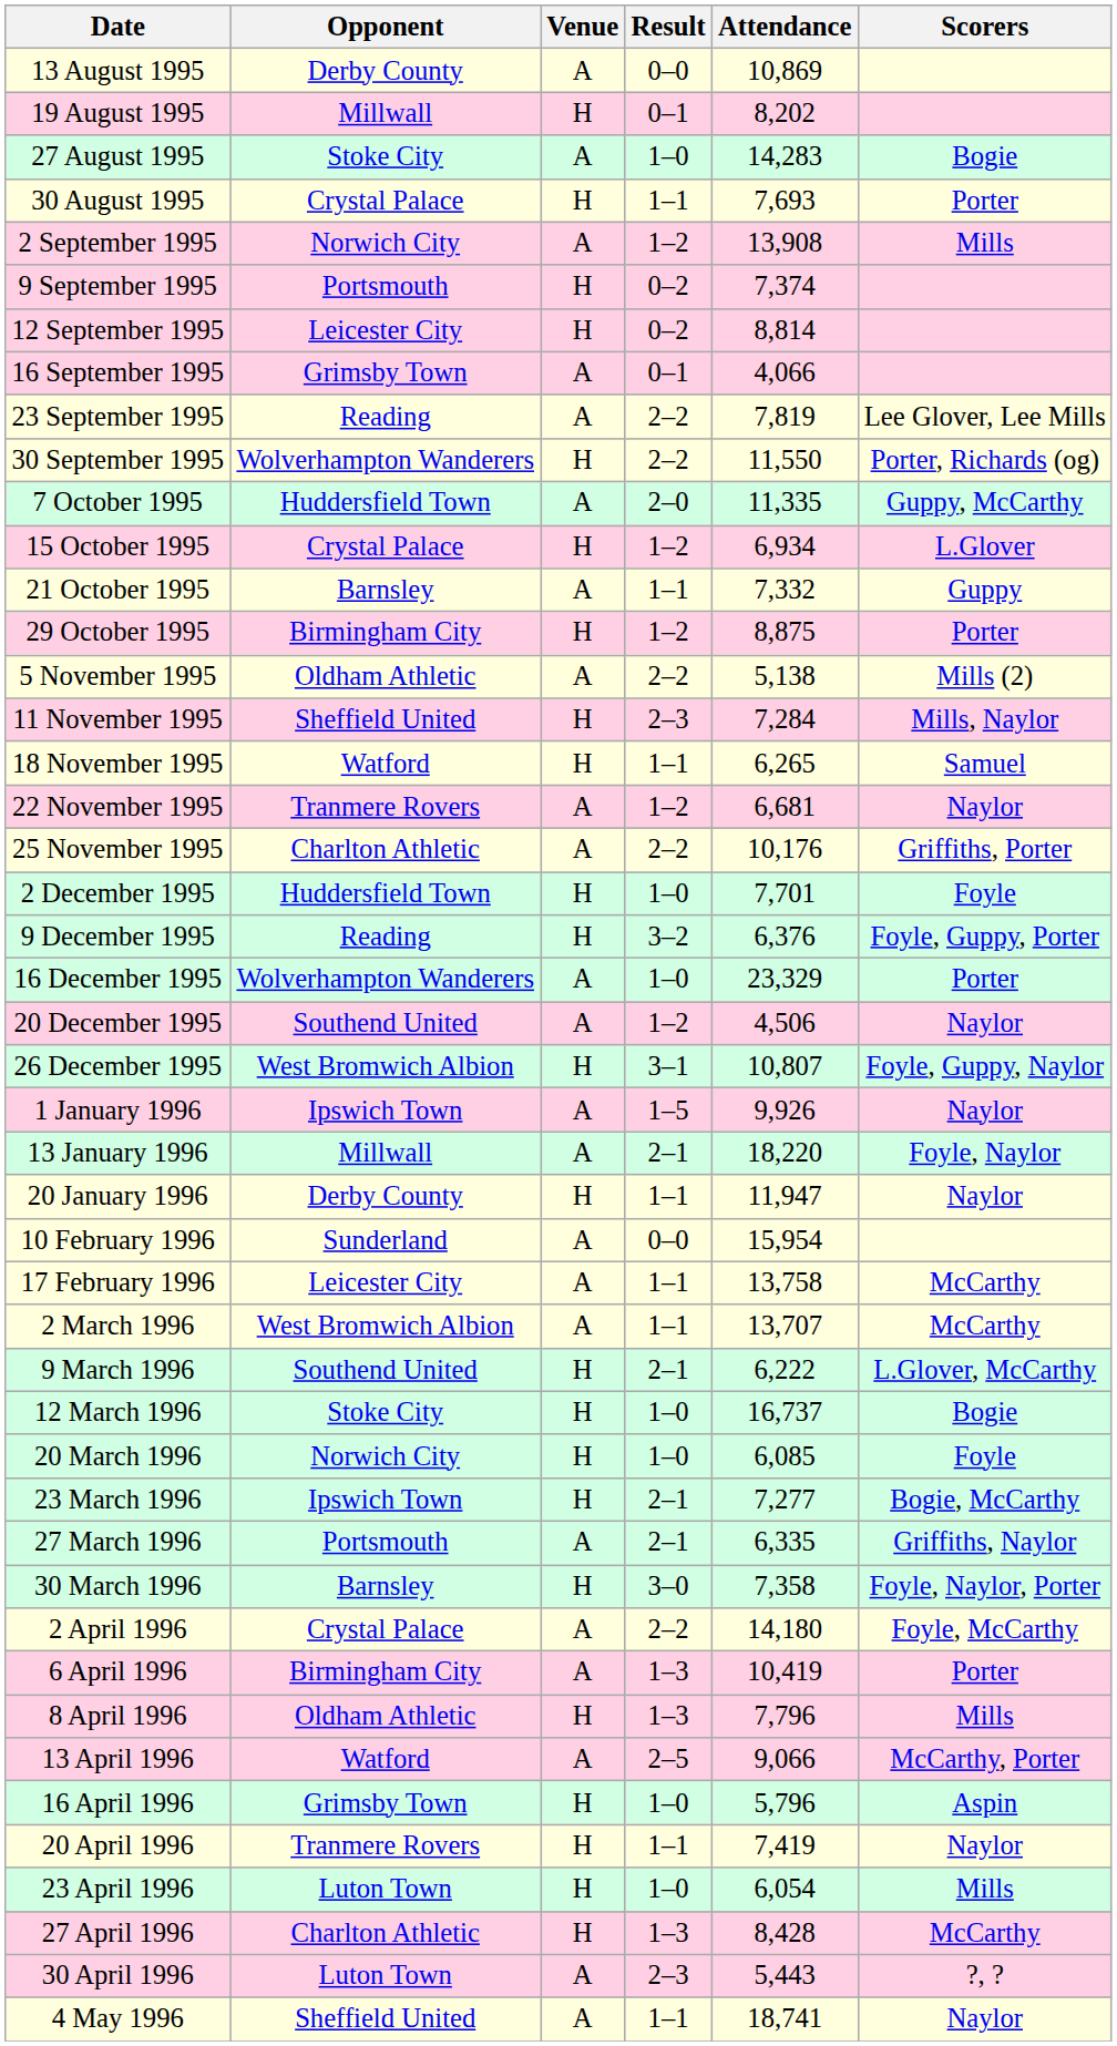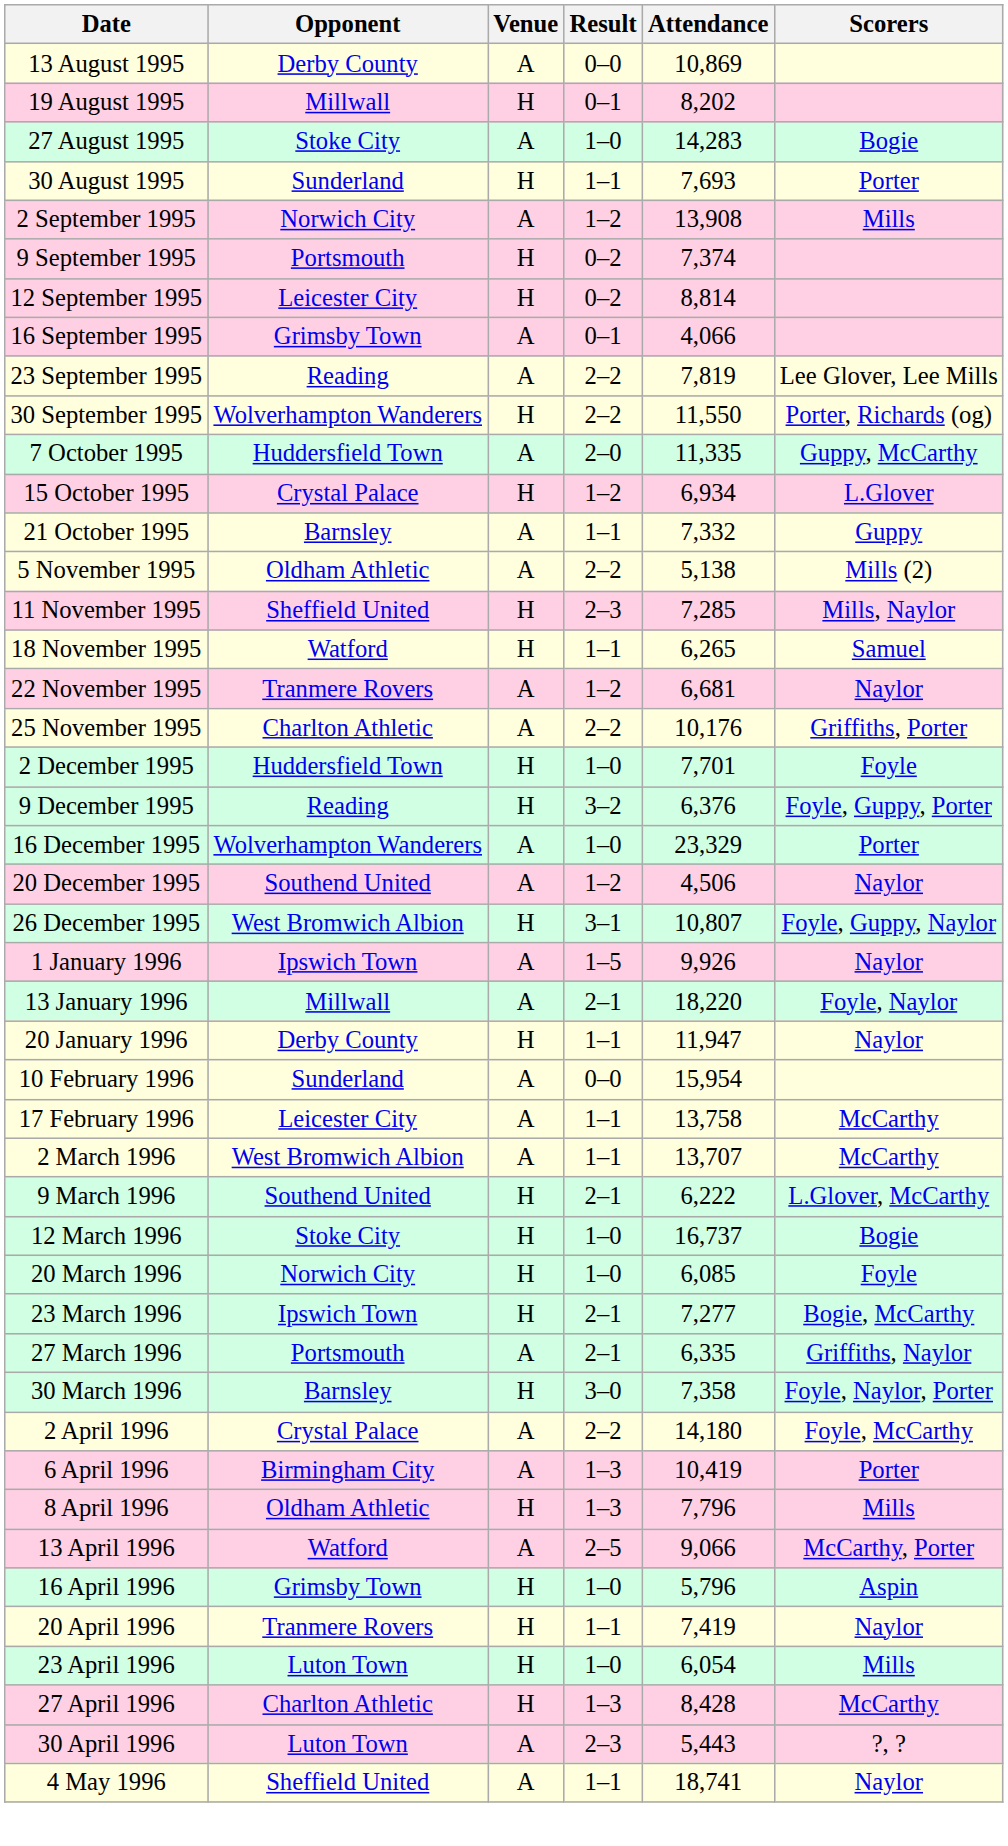 <table class="wikitable sortable" style="font-size:100%; text-align:center">
 <tr>
 <th>Date</th>
 <th>Opponent</th>
 <th>Venue</th>
 <th>Result</th>
 <th>Attendance</th>
 <th>Scorers</th>
 </tr>
 <tr style="background-color: #ffffdd;">
 <td>13 August 1995</td>
 <td><a href='#'>Derby County</a></td>
 <td>A</td>
 <td>0–0</td>
 <td>10,869</td>
 <td></td>
 </tr>
 <tr style="background-color: #ffd0e3;">
 <td>19 August 1995</td>
 <td><a href='#'>Millwall</a></td>
 <td>H</td>
 <td>0–1</td>
 <td>8,202</td>
 <td></td>
 </tr>
 <tr style="background-color: #d0ffe3;">
 <td>27 August 1995</td>
 <td><a href='#'>Stoke City</a></td>
 <td>A</td>
 <td>1–0</td>
 <td>14,283</td>
 <td><a href='#'>Bogie</a></td>
 </tr>
 <tr style="background-color: #ffffdd;">
 <td>30 August 1995</td>
-<td><a href='#'>Crystal Palace</a></td>
+<td><a href='#'>Sunderland</a></td>
 <td>H</td>
 <td>1–1</td>
 <td>7,693</td>
 <td><a href='#'>Porter</a></td>
 </tr>
 <tr style="background-color: #ffd0e3;">
 <td>2 September 1995</td>
 <td><a href='#'>Norwich City</a></td>
 <td>A</td>
 <td>1–2</td>
 <td>13,908</td>
 <td><a href='#'>Mills</a></td>
 </tr>
 <tr style="background-color: #ffd0e3;">
 <td>9 September 1995</td>
 <td><a href='#'>Portsmouth</a></td>
 <td>H</td>
 <td>0–2</td>
 <td>7,374</td>
 <td></td>
 </tr>
 <tr style="background-color: #ffd0e3;">
 <td>12 September 1995</td>
 <td><a href='#'>Leicester City</a></td>
 <td>H</td>
 <td>0–2</td>
 <td>8,814</td>
 <td></td>
 </tr>
 <tr style="background-color: #ffd0e3;">
 <td>16 September 1995</td>
 <td><a href='#'>Grimsby Town</a></td>
 <td>A</td>
 <td>0–1</td>
 <td>4,066</td>
 <td></td>
 </tr>
 <tr style="background-color: #ffffdd;">
 <td>23 September 1995</td>
 <td><a href='#'>Reading</a></td>
 <td>A</td>
 <td>2–2</td>
 <td>7,819</td>
 <td>Lee Glover, Lee Mills</td>
 </tr>
 <tr style="background-color: #ffffdd;">
 <td>30 September 1995</td>
 <td><a href='#'>Wolverhampton Wanderers</a></td>
 <td>H</td>
 <td>2–2</td>
 <td>11,550</td>
 <td><a href='#'>Porter</a>, <a href='#'>Richards</a> (og)</td>
 </tr>
 <tr style="background-color: #d0ffe3;">
 <td>7 October 1995</td>
 <td><a href='#'>Huddersfield Town</a></td>
 <td>A</td>
 <td>2–0</td>
 <td>11,335</td>
 <td><a href='#'>Guppy</a>, <a href='#'>McCarthy</a></td>
 </tr>
 <tr style="background-color: #ffd0e3;">
 <td>15 October 1995</td>
 <td><a href='#'>Crystal Palace</a></td>
 <td>H</td>
 <td>1–2</td>
 <td>6,934</td>
 <td><a href='#'>L.Glover</a></td>
 </tr>
 <tr style="background-color: #ffffdd;">
 <td>21 October 1995</td>
 <td><a href='#'>Barnsley</a></td>
 <td>A</td>
 <td>1–1</td>
 <td>7,332</td>
 <td><a href='#'>Guppy</a></td>
 </tr>
-<tr style="background-color: #ffd0e3;">
-<td>29 October 1995</td>
-<td><a href='#'>Birmingham City</a></td>
-<td>H</td>
-<td>1–2</td>
-<td>8,875</td>
-<td><a href='#'>Porter</a></td>
-</tr>
 <tr style="background-color: #ffffdd;">
 <td>5 November 1995</td>
 <td><a href='#'>Oldham Athletic</a></td>
 <td>A</td>
 <td>2–2</td>
 <td>5,138</td>
 <td><a href='#'>Mills</a> (2)</td>
 </tr>
 <tr style="background-color: #ffd0e3;">
 <td>11 November 1995</td>
 <td><a href='#'>Sheffield United</a></td>
 <td>H</td>
 <td>2–3</td>
-<td>7,284</td>
+<td>7,285</td>
 <td><a href='#'>Mills</a>, <a href='#'>Naylor</a></td>
 </tr>
 <tr style="background-color: #ffffdd;">
 <td>18 November 1995</td>
 <td><a href='#'>Watford</a></td>
 <td>H</td>
 <td>1–1</td>
 <td>6,265</td>
 <td><a href='#'>Samuel</a></td>
 </tr>
 <tr style="background-color: #ffd0e3;">
 <td>22 November 1995</td>
 <td><a href='#'>Tranmere Rovers</a></td>
 <td>A</td>
 <td>1–2</td>
 <td>6,681</td>
 <td><a href='#'>Naylor</a></td>
 </tr>
 <tr style="background-color: #ffffdd;">
 <td>25 November 1995</td>
 <td><a href='#'>Charlton Athletic</a></td>
 <td>A</td>
 <td>2–2</td>
 <td>10,176</td>
 <td><a href='#'>Griffiths</a>, <a href='#'>Porter</a></td>
 </tr>
 <tr style="background-color: #d0ffe3;">
 <td>2 December 1995</td>
 <td><a href='#'>Huddersfield Town</a></td>
 <td>H</td>
 <td>1–0</td>
 <td>7,701</td>
 <td><a href='#'>Foyle</a></td>
 </tr>
 <tr style="background-color: #d0ffe3;">
 <td>9 December 1995</td>
 <td><a href='#'>Reading</a></td>
 <td>H</td>
 <td>3–2</td>
 <td>6,376</td>
 <td><a href='#'>Foyle</a>, <a href='#'>Guppy</a>, <a href='#'>Porter</a></td>
 </tr>
 <tr style="background-color: #d0ffe3;">
 <td>16 December 1995</td>
 <td><a href='#'>Wolverhampton Wanderers</a></td>
 <td>A</td>
 <td>1–0</td>
 <td>23,329</td>
 <td><a href='#'>Porter</a></td>
 </tr>
 <tr style="background-color: #ffd0e3;">
 <td>20 December 1995</td>
 <td><a href='#'>Southend United</a></td>
 <td>A</td>
 <td>1–2</td>
 <td>4,506</td>
 <td><a href='#'>Naylor</a></td>
 </tr>
 <tr style="background-color: #d0ffe3;">
 <td>26 December 1995</td>
 <td><a href='#'>West Bromwich Albion</a></td>
 <td>H</td>
 <td>3–1</td>
 <td>10,807</td>
 <td><a href='#'>Foyle</a>, <a href='#'>Guppy</a>, <a href='#'>Naylor</a></td>
 </tr>
 <tr style="background-color: #ffd0e3;">
 <td>1 January 1996</td>
 <td><a href='#'>Ipswich Town</a></td>
 <td>A</td>
 <td>1–5</td>
 <td>9,926</td>
 <td><a href='#'>Naylor</a></td>
 </tr>
 <tr style="background-color: #d0ffe3;">
 <td>13 January 1996</td>
 <td><a href='#'>Millwall</a></td>
 <td>A</td>
 <td>2–1</td>
 <td>18,220</td>
 <td><a href='#'>Foyle</a>, <a href='#'>Naylor</a></td>
 </tr>
 <tr style="background-color: #ffffdd;">
 <td>20 January 1996</td>
 <td><a href='#'>Derby County</a></td>
 <td>H</td>
 <td>1–1</td>
 <td>11,947</td>
 <td><a href='#'>Naylor</a></td>
 </tr>
 <tr style="background-color: #ffffdd;">
 <td>10 February 1996</td>
 <td><a href='#'>Sunderland</a></td>
 <td>A</td>
 <td>0–0</td>
 <td>15,954</td>
 <td></td>
 </tr>
 <tr style="background-color: #ffffdd;">
 <td>17 February 1996</td>
 <td><a href='#'>Leicester City</a></td>
 <td>A</td>
 <td>1–1</td>
 <td>13,758</td>
 <td><a href='#'>McCarthy</a></td>
 </tr>
 <tr style="background-color: #ffffdd;">
 <td>2 March 1996</td>
 <td><a href='#'>West Bromwich Albion</a></td>
 <td>A</td>
 <td>1–1</td>
 <td>13,707</td>
 <td><a href='#'>McCarthy</a></td>
 </tr>
 <tr style="background-color: #d0ffe3;">
 <td>9 March 1996</td>
 <td><a href='#'>Southend United</a></td>
 <td>H</td>
 <td>2–1</td>
 <td>6,222</td>
 <td><a href='#'>L.Glover</a>, <a href='#'>McCarthy</a></td>
 </tr>
 <tr style="background-color: #d0ffe3;">
 <td>12 March 1996</td>
 <td><a href='#'>Stoke City</a></td>
 <td>H</td>
 <td>1–0</td>
 <td>16,737</td>
 <td><a href='#'>Bogie</a></td>
 </tr>
 <tr style="background-color: #d0ffe3;">
 <td>20 March 1996</td>
 <td><a href='#'>Norwich City</a></td>
 <td>H</td>
 <td>1–0</td>
 <td>6,085</td>
 <td><a href='#'>Foyle</a></td>
 </tr>
 <tr style="background-color: #d0ffe3;">
 <td>23 March 1996</td>
 <td><a href='#'>Ipswich Town</a></td>
 <td>H</td>
 <td>2–1</td>
 <td>7,277</td>
 <td><a href='#'>Bogie</a>, <a href='#'>McCarthy</a></td>
 </tr>
 <tr style="background-color: #d0ffe3;">
 <td>27 March 1996</td>
 <td><a href='#'>Portsmouth</a></td>
 <td>A</td>
 <td>2–1</td>
 <td>6,335</td>
 <td><a href='#'>Griffiths</a>, <a href='#'>Naylor</a></td>
 </tr>
 <tr style="background-color: #d0ffe3;">
 <td>30 March 1996</td>
 <td><a href='#'>Barnsley</a></td>
 <td>H</td>
 <td>3–0</td>
 <td>7,358</td>
 <td><a href='#'>Foyle</a>, <a href='#'>Naylor</a>, <a href='#'>Porter</a></td>
 </tr>
 <tr style="background-color: #ffffdd;">
 <td>2 April 1996</td>
 <td><a href='#'>Crystal Palace</a></td>
 <td>A</td>
 <td>2–2</td>
 <td>14,180</td>
 <td><a href='#'>Foyle</a>, <a href='#'>McCarthy</a></td>
 </tr>
 <tr style="background-color: #ffd0e3;">
 <td>6 April 1996</td>
 <td><a href='#'>Birmingham City</a></td>
 <td>A</td>
 <td>1–3</td>
 <td>10,419</td>
 <td><a href='#'>Porter</a></td>
 </tr>
 <tr style="background-color: #ffd0e3;">
 <td>8 April 1996</td>
 <td><a href='#'>Oldham Athletic</a></td>
 <td>H</td>
 <td>1–3</td>
 <td>7,796</td>
 <td><a href='#'>Mills</a></td>
 </tr>
 <tr style="background-color: #ffd0e3;">
 <td>13 April 1996</td>
 <td><a href='#'>Watford</a></td>
 <td>A</td>
 <td>2–5</td>
 <td>9,066</td>
 <td><a href='#'>McCarthy</a>, <a href='#'>Porter</a></td>
 </tr>
 <tr style="background-color: #d0ffe3;">
 <td>16 April 1996</td>
 <td><a href='#'>Grimsby Town</a></td>
 <td>H</td>
 <td>1–0</td>
 <td>5,796</td>
 <td><a href='#'>Aspin</a></td>
 </tr>
 <tr style="background-color: #ffffdd;">
 <td>20 April 1996</td>
 <td><a href='#'>Tranmere Rovers</a></td>
 <td>H</td>
 <td>1–1</td>
 <td>7,419</td>
 <td><a href='#'>Naylor</a></td>
 </tr>
 <tr style="background-color: #d0ffe3;">
 <td>23 April 1996</td>
 <td><a href='#'>Luton Town</a></td>
 <td>H</td>
 <td>1–0</td>
 <td>6,054</td>
 <td><a href='#'>Mills</a></td>
 </tr>
 <tr style="background-color: #ffd0e3;">
 <td>27 April 1996</td>
 <td><a href='#'>Charlton Athletic</a></td>
 <td>H</td>
 <td>1–3</td>
 <td>8,428</td>
 <td><a href='#'>McCarthy</a></td>
 </tr>
 <tr style="background-color: #ffd0e3;">
 <td>30 April 1996</td>
 <td><a href='#'>Luton Town</a></td>
 <td>A</td>
 <td>2–3</td>
 <td>5,443</td>
 <td>?, ?</td>
 </tr>
 <tr style="background-color: #ffffdd;">
 <td>4 May 1996</td>
 <td><a href='#'>Sheffield United</a></td>
 <td>A</td>
 <td>1–1</td>
 <td>18,741</td>
 <td><a href='#'>Naylor</a></td>
 </tr>
 </table>
